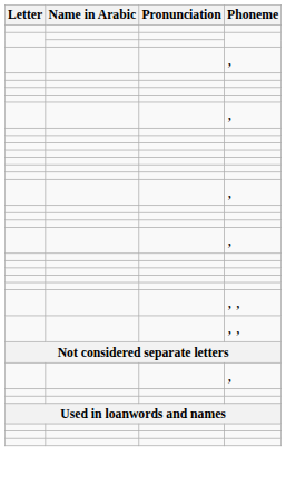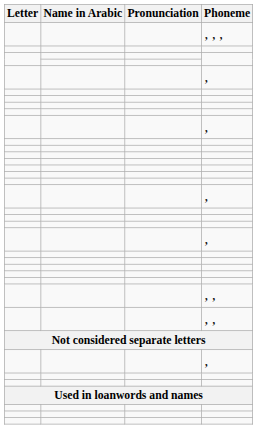 <table class="wikitable" style="font-size:125%">
 <tr>
 <th style="font-size:80%">Letter</th>
 <th style="font-size:80%">Name in Arabic</th>
 <th style="font-size:80%">Pronunciation</th>
 <th style="font-size:80%">Phoneme</th>
+</tr>
+<tr>
+<td></td>
+<td></td>
+<td></td>
+<td>, , , </td>
 </tr>
 <tr>
 <td></td>
 <td></td>
 <td></td>
 <td></td>
 </tr>
 <tr>
 <td rowspan="2"></td>
 <td></td>
 <td></td>
 <td rowspan="2"></td>
 </tr>
 <tr>
 <td></td>
 <td></td>
 </tr>
 <tr>
 <td></td>
 <td></td>
 <td></td>
 <td>, </td>
 </tr>
 <tr>
 <td></td>
 <td></td>
 <td></td>
 <td></td>
 </tr>
 <tr>
 <td></td>
 <td></td>
 <td></td>
 <td></td>
 </tr>
 <tr>
 <td></td>
 <td></td>
 <td></td>
 <td></td>
 </tr>
 <tr>
 <td></td>
 <td></td>
 <td></td>
 <td></td>
 </tr>
 <tr>
 <td></td>
 <td></td>
 <td></td>
 <td>, </td>
 </tr>
 <tr>
 <td></td>
 <td></td>
 <td></td>
 <td></td>
 </tr>
 <tr>
 <td></td>
 <td></td>
 <td></td>
 <td></td>
 </tr>
 <tr>
 <td></td>
 <td></td>
 <td></td>
 <td></td>
 </tr>
 <tr>
 <td></td>
 <td></td>
 <td></td>
 <td></td>
 </tr>
 <tr>
 <td></td>
 <td></td>
 <td></td>
 <td></td>
 </tr>
 <tr>
 <td></td>
 <td></td>
 <td></td>
 <td></td>
 </tr>
 <tr>
 <td></td>
 <td></td>
 <td></td>
 <td></td>
 </tr>
 <tr>
 <td></td>
 <td></td>
 <td></td>
 <td>, </td>
 </tr>
 <tr>
 <td></td>
 <td></td>
 <td></td>
 <td></td>
 </tr>
 <tr>
 <td></td>
 <td></td>
 <td></td>
 <td></td>
 </tr>
 <tr>
 <td></td>
 <td></td>
 <td></td>
 <td></td>
 </tr>
 <tr>
 <td></td>
 <td></td>
 <td></td>
 <td>, </td>
 </tr>
 <tr>
 <td></td>
 <td></td>
 <td></td>
 <td></td>
 </tr>
 <tr>
 <td></td>
 <td></td>
 <td></td>
 <td></td>
 </tr>
 <tr>
 <td></td>
 <td></td>
 <td></td>
 <td></td>
 </tr>
 <tr>
 <td></td>
 <td></td>
 <td></td>
 <td></td>
 </tr>
 <tr>
 <td></td>
 <td></td>
 <td></td>
 <td></td>
 </tr>
 <tr>
 <td></td>
 <td></td>
 <td></td>
 <td>, , </td>
 </tr>
 <tr>
 <td></td>
 <td></td>
 <td></td>
 <td>, , </td>
 </tr>
 <tr>
 <th style="font-size:80%" colspan="4">Not considered separate letters</th>
 </tr>
 <tr>
 <td></td>
 <td></td>
 <td></td>
 <td>, </td>
 </tr>
 <tr>
 <td></td>
 <td></td>
 <td></td>
 <td></td>
 </tr>
 <tr>
 <td></td>
 <td></td>
 <td></td>
 <td></td>
 </tr>
 <tr>
 <th style="font-size:80%" colspan="4">Used in loanwords and names</th>
 </tr>
 <tr>
 <td></td>
 <td></td>
 <td></td>
 <td></td>
 </tr>
 <tr>
 <td></td>
 <td></td>
 <td></td>
 <td> </td>
 </tr>
 <tr>
 <td></td>
 <td></td>
 <td></td>
 <td></td>
 </tr>
 </table>
